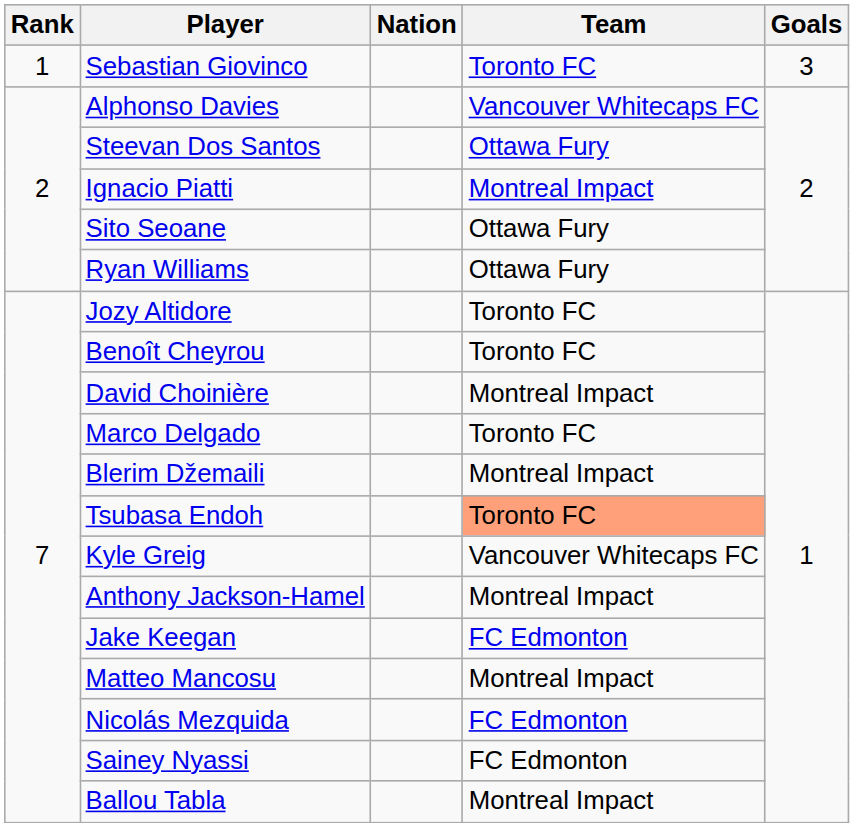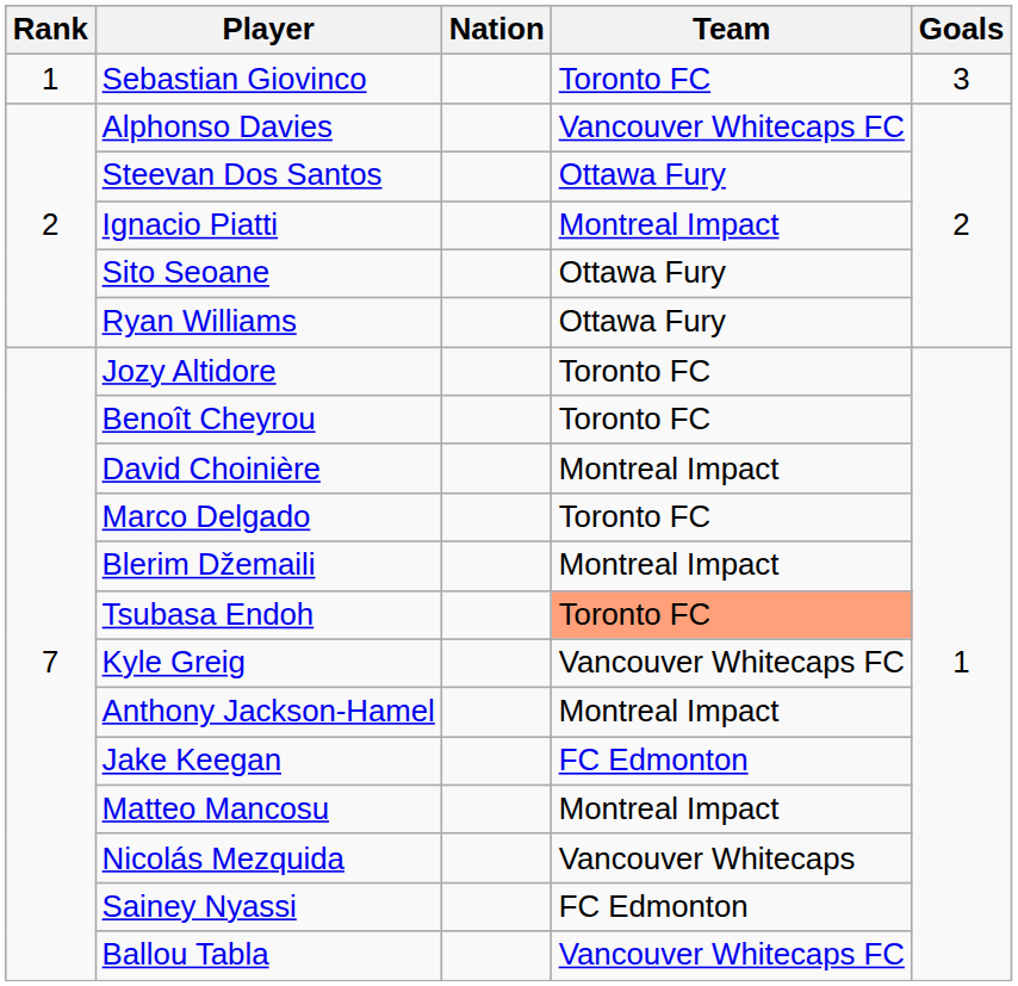 <table class="wikitable">
 <tr>
 <th>Rank</th>
 <th>Player</th>
 <th>Nation</th>
 <th>Team</th>
 <th>Goals</th>
 </tr>
 <tr>
 <td align=center>1</td>
 <td><a href='#'>Sebastian Giovinco</a></td>
 <td></td>
 <td><a href='#'>Toronto FC</a></td>
 <td align=center>3</td>
 </tr>
 <tr>
 <td align=center rowspan="5">2</td>
 <td><a href='#'>Alphonso Davies</a></td>
 <td></td>
 <td><a href='#'>Vancouver Whitecaps FC</a></td>
 <td align=center rowspan="5">2</td>
 </tr>
 <tr>
 <td><a href='#'>Steevan Dos Santos</a></td>
 <td></td>
 <td><a href='#'>Ottawa Fury</a></td>
 </tr>
 <tr>
 <td><a href='#'>Ignacio Piatti</a></td>
 <td></td>
 <td><a href='#'>Montreal Impact</a></td>
 </tr>
 <tr>
 <td><a href='#'>Sito Seoane</a></td>
 <td></td>
 <td>Ottawa Fury</td>
 </tr>
 <tr>
 <td><a href='#'>Ryan Williams</a></td>
 <td></td>
 <td>Ottawa Fury</td>
 </tr>
 <tr>
 <td align=center rowspan="13">7</td>
 <td><a href='#'>Jozy Altidore</a></td>
 <td></td>
 <td>Toronto FC</td>
 <td align=center rowspan="13">1</td>
 </tr>
 <tr>
 <td><a href='#'>Benoît Cheyrou</a></td>
 <td></td>
 <td>Toronto FC</td>
 </tr>
 <tr>
 <td><a href='#'>David Choinière</a></td>
 <td></td>
 <td>Montreal Impact</td>
 </tr>
 <tr>
 <td><a href='#'>Marco Delgado</a></td>
 <td></td>
 <td>Toronto FC</td>
 </tr>
 <tr>
 <td><a href='#'>Blerim Džemaili</a></td>
 <td></td>
 <td>Montreal Impact</td>
 </tr>
 <tr>
 <td><a href='#'>Tsubasa Endoh</a></td>
 <td></td>
 <td style="background: lightsalmon;">Toronto FC</td>
 </tr>
 <tr>
 <td><a href='#'>Kyle Greig</a></td>
 <td></td>
 <td>Vancouver Whitecaps FC</td>
 </tr>
 <tr>
 <td><a href='#'>Anthony Jackson-Hamel</a></td>
 <td></td>
 <td>Montreal Impact</td>
 </tr>
 <tr>
 <td><a href='#'>Jake Keegan</a></td>
 <td></td>
 <td><a href='#'>FC Edmonton</a></td>
 </tr>
 <tr>
 <td><a href='#'>Matteo Mancosu</a></td>
 <td></td>
 <td>Montreal Impact</td>
 </tr>
 <tr>
 <td><a href='#'>Nicolás Mezquida</a></td>
 <td></td>
-<td><a href='#'>FC Edmonton</a></td>
+<td>Vancouver Whitecaps</td>
 </tr>
 <tr>
 <td><a href='#'>Sainey Nyassi</a></td>
 <td></td>
 <td>FC Edmonton</td>
 </tr>
 <tr>
 <td><a href='#'>Ballou Tabla</a></td>
 <td></td>
-<td>Montreal Impact</td>
+<td><a href='#'>Vancouver Whitecaps FC</a></td>
 </tr>
 </table>
